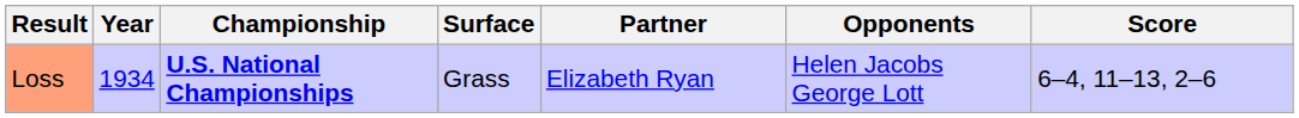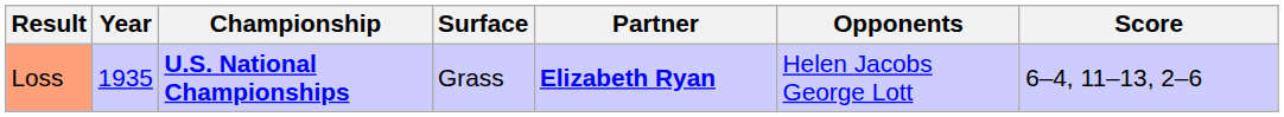 <table class="sortable wikitable">
 <tr>
 <th style="width:40px">Result</th>
 <th style="width:30px">Year</th>
 <th style="width:170px">Championship</th>
 <th style="width:50px">Surface</th>
 <th style="width:150px">Partner</th>
 <th style="width:150px">Opponents</th>
 <th style="width:160px"  class="unsortable">Score</th>
 </tr>
 <tr style="background:#ccf;">
 <td style="background:#ffa07a;">Loss</td>
-<td><a href='#'>1934</a></td>
+<td><a href='#'>1935</a></td>
 <td><strong><a href='#'>U.S. National Championships</a></strong></td>
 <td>Grass</td>
-<td> <a href='#'>Elizabeth Ryan</a></td>
+<td><strong> <a href='#'>Elizabeth Ryan</a></strong></td>
 <td> <a href='#'>Helen Jacobs</a> <br>  <a href='#'>George Lott</a></td>
 <td>6–4, 11–13, 2–6</td>
 </tr>
 </table>
